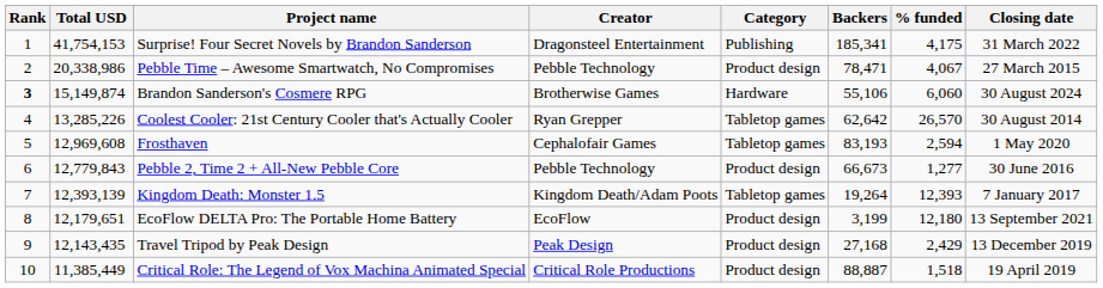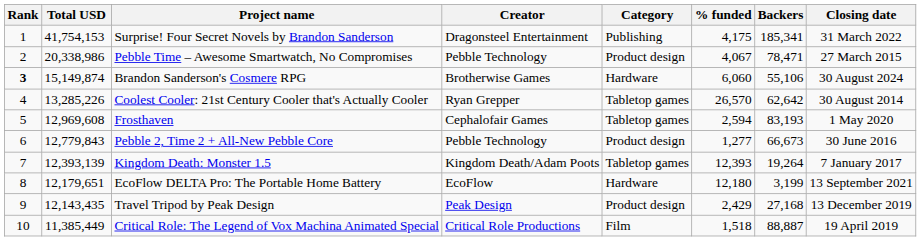 <table class="wikitable sortable">
 <tr>
 <th>Rank</th>
 <th>Total USD</th>
 <th>Project name</th>
 <th>Creator</th>
 <th>Category</th>
+<th>% funded</th>
 <th>Backers</th>
-<th>% funded</th>
 <th>Closing date</th>
 </tr>
 <tr>
 <td style="text-align:center;">1</td>
 <td style="text-align:right; padding-right:8px;">41,754,153</td>
 <td>Surprise! Four Secret Novels by <a href='#'>Brandon Sanderson</a></td>
 <td>Dragonsteel Entertainment</td>
 <td>Publishing</td>
+<td style="text-align:right;">4,175</td>
 <td style="text-align:right;">185,341</td>
-<td style="text-align:right;">4,175</td>
 <td style="text-align:center;">31 March 2022</td>
 </tr>
 <tr>
 <td style="text-align:center;">2</td>
 <td style="text-align:right; padding-right:8px;">20,338,986</td>
 <td><a href='#'>Pebble Time</a> – Awesome Smartwatch, No Compromises</td>
 <td>Pebble Technology</td>
 <td>Product design</td>
+<td style="text-align:right;">4,067</td>
 <td style="text-align:right;">78,471</td>
-<td style="text-align:right;">4,067</td>
 <td style="text-align:center;">27 March 2015</td>
 </tr>
 <tr>
 <td style="text-align:center;"><strong>3</strong></td>
 <td style="text-align:right; padding-right:8px;">15,149,874</td>
 <td>Brandon Sanderson's <a href='#'>Cosmere</a> RPG</td>
 <td>Brotherwise Games</td>
 <td>Hardware</td>
+<td style="text-align:right;">6,060</td>
 <td style="text-align:right;">55,106</td>
-<td style="text-align:right;">6,060</td>
 <td style="text-align:center;">30 August 2024</td>
 </tr>
 <tr>
 <td style="text-align:center;">4</td>
 <td style="text-align:right; padding-right:8px;">13,285,226</td>
 <td><a href='#'>Coolest Cooler</a>: 21st Century Cooler that's Actually Cooler</td>
 <td>Ryan Grepper</td>
 <td>Tabletop games</td>
+<td style="text-align:right;">26,570</td>
 <td style="text-align:right;">62,642</td>
-<td style="text-align:right;">26,570</td>
 <td style="text-align:center;">30 August 2014</td>
 </tr>
 <tr>
 <td style="text-align:center;">5</td>
 <td style="text-align:right; padding-right:8px;">12,969,608</td>
 <td><a href='#'>Frosthaven</a></td>
 <td>Cephalofair Games</td>
 <td>Tabletop games</td>
+<td style="text-align:right;">2,594</td>
 <td style="text-align:right;">83,193</td>
-<td style="text-align:right;">2,594</td>
 <td style="text-align:center;">1 May 2020</td>
 </tr>
 <tr>
 <td style="text-align:center;">6</td>
 <td style="text-align:right; padding-right:8px;">12,779,843</td>
 <td><a href='#'>Pebble 2, Time 2 + All-New Pebble Core</a></td>
 <td>Pebble Technology</td>
 <td>Product design</td>
+<td style="text-align:right;">1,277</td>
 <td style="text-align:right;">66,673</td>
-<td style="text-align:right;">1,277</td>
 <td style="text-align:center;">30 June 2016</td>
 </tr>
 <tr>
 <td style="text-align:center;">7</td>
 <td style="text-align:right; padding-right:8px;">12,393,139</td>
 <td><a href='#'>Kingdom Death: Monster 1.5</a></td>
 <td>Kingdom Death/Adam Poots</td>
 <td>Tabletop games</td>
+<td style="text-align:right;">12,393</td>
 <td style="text-align:right;">19,264</td>
-<td style="text-align:right;">12,393</td>
 <td style="text-align:center;">7 January 2017</td>
 </tr>
 <tr>
 <td style="text-align:center;">8</td>
 <td style="text-align:right; padding-right:8px;">12,179,651</td>
 <td>EcoFlow DELTA Pro: The Portable Home Battery</td>
 <td>EcoFlow</td>
-<td>Product design</td>
+<td>Hardware</td>
+<td style="text-align:right;">12,180</td>
 <td style="text-align:right;">3,199</td>
-<td style="text-align:right;">12,180</td>
 <td style="text-align:center;">13 September 2021</td>
 </tr>
 <tr>
 <td style="text-align:center;">9</td>
 <td style="text-align:right; padding-right:8px;">12,143,435</td>
 <td>Travel Tripod by Peak Design</td>
 <td><a href='#'>Peak Design</a></td>
 <td>Product design</td>
+<td style="text-align:right;">2,429</td>
 <td style="text-align:right;">27,168</td>
-<td style="text-align:right;">2,429</td>
 <td style="text-align:center;">13 December 2019</td>
 </tr>
 <tr>
 <td style="text-align:center;">10</td>
 <td style="text-align:right; padding-right:8px;">11,385,449</td>
 <td><a href='#'>Critical Role: The Legend of Vox Machina Animated Special</a></td>
 <td><a href='#'>Critical Role Productions</a></td>
-<td>Product design</td>
+<td>Film</td>
+<td style="text-align:right;">1,518</td>
 <td style="text-align:right;">88,887</td>
-<td style="text-align:right;">1,518</td>
 <td style="text-align:center;">19 April 2019</td>
 </tr>
 </table>
